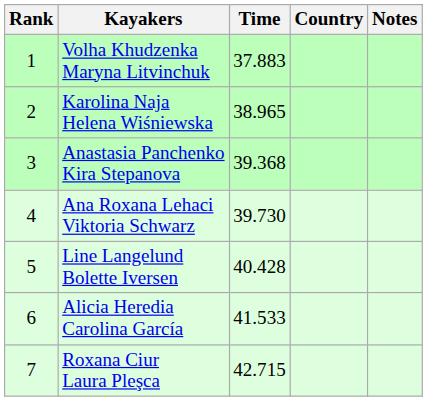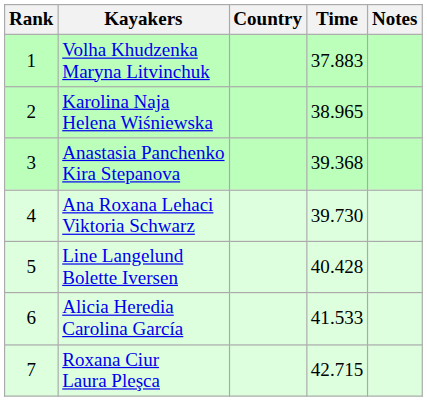 <table class="wikitable" style="text-align:center">
 <tr>
 <th>Rank</th>
 <th>Kayakers</th>
+<th>Country</th>
 <th>Time</th>
-<th>Country</th>
 <th>Notes</th>
 </tr>
 <tr bgcolor=bbffbb>
 <td>1</td>
 <td align="left"><a href='#'>Volha Khudzenka</a><br><a href='#'>Maryna Litvinchuk</a></td>
+<td align="left"></td>
 <td>37.883</td>
-<td align="left"></td>
 <td></td>
 </tr>
 <tr bgcolor=bbffbb>
 <td>2</td>
 <td align="left"><a href='#'>Karolina Naja</a><br><a href='#'>Helena Wiśniewska</a></td>
+<td align="left"></td>
 <td>38.965</td>
-<td align="left"></td>
 <td></td>
 </tr>
 <tr bgcolor=bbffbb>
 <td>3</td>
 <td align="left"><a href='#'>Anastasia Panchenko</a><br><a href='#'>Kira Stepanova</a></td>
+<td align="left"></td>
 <td>39.368</td>
-<td align="left"></td>
 <td></td>
 </tr>
 <tr bgcolor=ddffdd>
 <td>4</td>
 <td align="left"><a href='#'>Ana Roxana Lehaci</a><br><a href='#'>Viktoria Schwarz</a></td>
+<td align="left"></td>
 <td>39.730</td>
-<td align="left"></td>
 <td></td>
 </tr>
 <tr bgcolor=ddffdd>
 <td>5</td>
 <td align="left"><a href='#'>Line Langelund</a><br><a href='#'>Bolette Iversen</a></td>
+<td align="left"></td>
 <td>40.428</td>
-<td align="left"></td>
 <td></td>
 </tr>
 <tr bgcolor=ddffdd>
 <td>6</td>
 <td align="left"><a href='#'>Alicia Heredia</a><br><a href='#'>Carolina García</a></td>
+<td align="left"></td>
 <td>41.533</td>
-<td align="left"></td>
 <td></td>
 </tr>
 <tr bgcolor=ddffdd>
 <td>7</td>
 <td align="left"><a href='#'>Roxana Ciur</a><br><a href='#'>Laura Pleşca</a></td>
+<td align="left"></td>
 <td>42.715</td>
-<td align="left"></td>
 <td></td>
 </tr>
 </table>
